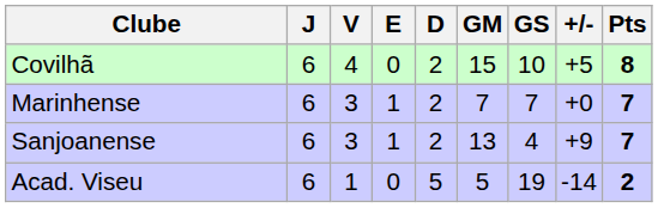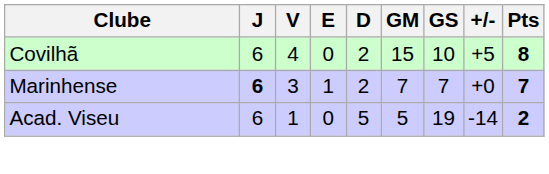 <table class="wikitable" style="text-align: center;">
 <tr>
 <th width=175>Clube</th>
 <th width=20>J</th>
 <th width=20>V</th>
 <th width=20>E</th>
 <th width=20>D</th>
 <th width=20>GM</th>
 <th width=20>GS</th>
 <th width=20>+/-</th>
 <th width=20>Pts</th>
 </tr>
 <tr bgcolor=#ccffcc>
 <td align=left>Covilhã</td>
 <td>6</td>
 <td>4</td>
 <td>0</td>
 <td>2</td>
 <td>15</td>
 <td>10</td>
 <td>+5</td>
 <td><strong>8</strong></td>
 </tr>
 <tr bgcolor=#ccccff>
 <td align=left>Marinhense</td>
-<td>6</td>
+<td><strong>6</strong></td>
 <td>3</td>
 <td>1</td>
 <td>2</td>
 <td>7</td>
 <td>7</td>
 <td>+0</td>
-<td><strong>7</strong></td>
-</tr>
-<tr bgcolor=#ccccff>
-<td align=left>Sanjoanense</td>
-<td>6</td>
-<td>3</td>
-<td>1</td>
-<td>2</td>
-<td>13</td>
-<td>4</td>
-<td>+9</td>
 <td><strong>7</strong></td>
 </tr>
 <tr bgcolor=#ccccff>
 <td align=left>Acad. Viseu</td>
 <td>6</td>
 <td>1</td>
 <td>0</td>
 <td>5</td>
 <td>5</td>
 <td>19</td>
 <td>-14</td>
 <td><strong>2</strong></td>
 </tr>
 </table>
